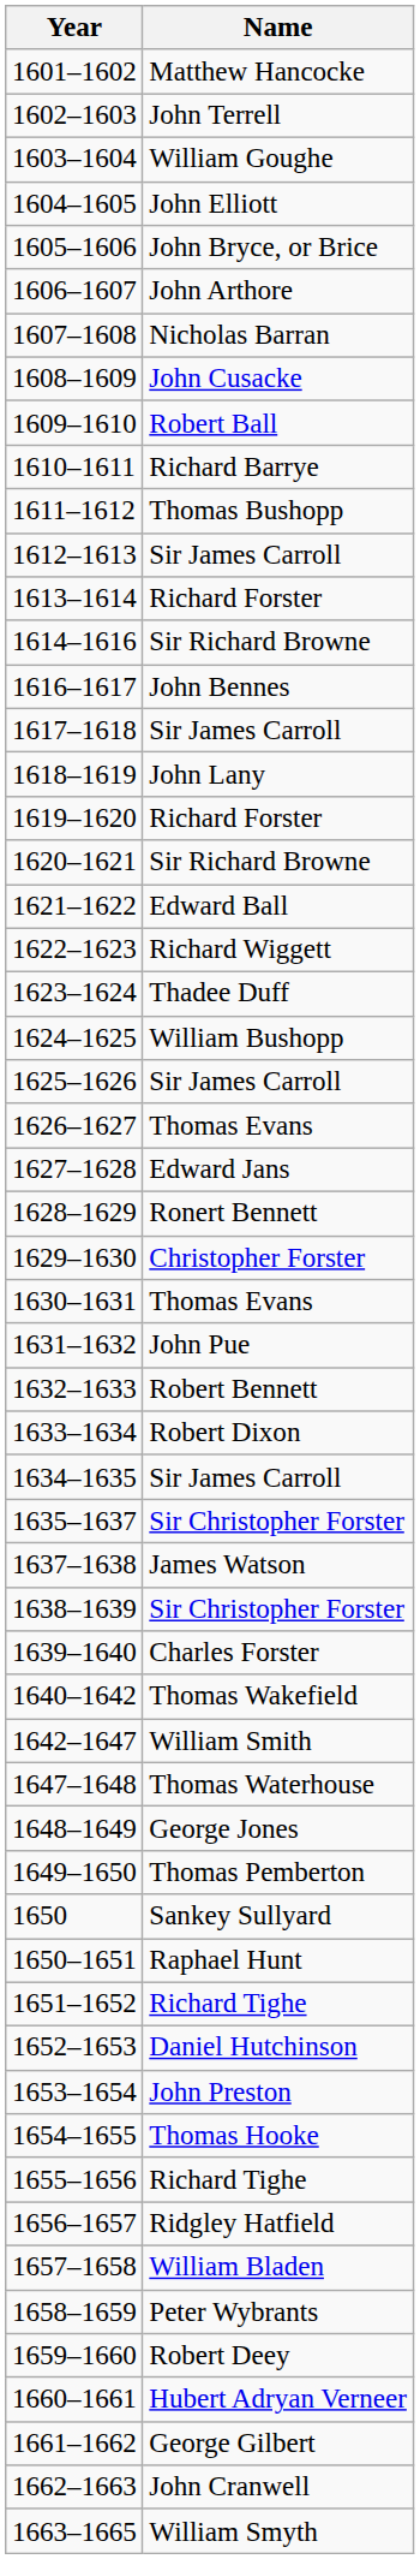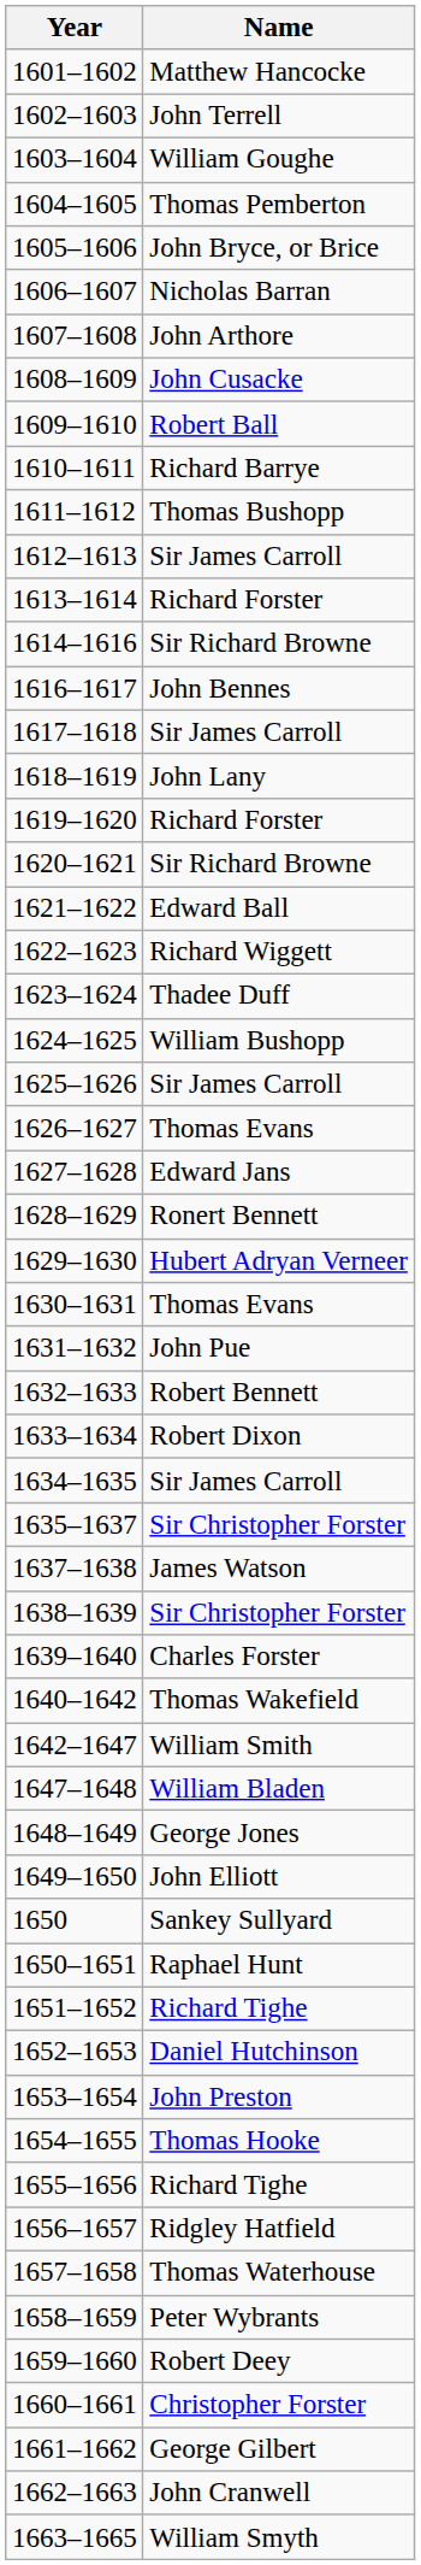 <table class="wikitable">
 <tr>
 <th>Year</th>
 <th>Name</th>
 </tr>
 <tr>
 <td>1601–1602</td>
 <td>Matthew Hancocke</td>
 </tr>
 <tr>
 <td>1602–1603</td>
 <td>John Terrell</td>
 </tr>
 <tr>
 <td>1603–1604</td>
 <td>William Goughe</td>
 </tr>
 <tr>
 <td>1604–1605</td>
-<td>John Elliott</td>
+<td>Thomas Pemberton</td>
 </tr>
 <tr>
 <td>1605–1606</td>
 <td>John Bryce, or Brice</td>
 </tr>
 <tr>
 <td>1606–1607</td>
-<td>John Arthore</td>
+<td>Nicholas Barran</td>
 </tr>
 <tr>
 <td>1607–1608</td>
-<td>Nicholas Barran</td>
+<td>John Arthore</td>
 </tr>
 <tr>
 <td>1608–1609</td>
 <td><a href='#'>John Cusacke</a></td>
 </tr>
 <tr>
 <td>1609–1610</td>
 <td><a href='#'>Robert Ball</a></td>
 </tr>
 <tr>
 <td>1610–1611</td>
 <td>Richard Barrye</td>
 </tr>
 <tr>
 <td>1611–1612</td>
 <td>Thomas Bushopp</td>
 </tr>
 <tr>
 <td>1612–1613</td>
 <td>Sir James Carroll</td>
 </tr>
 <tr>
 <td>1613–1614</td>
 <td>Richard Forster</td>
 </tr>
 <tr>
 <td>1614–1616</td>
 <td>Sir Richard Browne</td>
 </tr>
 <tr>
 <td>1616–1617</td>
 <td>John Bennes</td>
 </tr>
 <tr>
 <td>1617–1618</td>
 <td>Sir James Carroll</td>
 </tr>
 <tr>
 <td>1618–1619</td>
 <td>John Lany</td>
 </tr>
 <tr>
 <td>1619–1620</td>
 <td>Richard Forster</td>
 </tr>
 <tr>
 <td>1620–1621</td>
 <td>Sir Richard Browne</td>
 </tr>
 <tr>
 <td>1621–1622</td>
 <td>Edward Ball</td>
 </tr>
 <tr>
 <td>1622–1623</td>
 <td>Richard Wiggett</td>
 </tr>
 <tr>
 <td>1623–1624</td>
 <td>Thadee Duff</td>
 </tr>
 <tr>
 <td>1624–1625</td>
 <td>William Bushopp</td>
 </tr>
 <tr>
 <td>1625–1626</td>
 <td>Sir James Carroll</td>
 </tr>
 <tr>
 <td>1626–1627</td>
 <td>Thomas Evans</td>
 </tr>
 <tr>
 <td>1627–1628</td>
 <td>Edward Jans</td>
 </tr>
 <tr>
 <td>1628–1629</td>
 <td>Ronert Bennett</td>
 </tr>
 <tr>
 <td>1629–1630</td>
-<td><a href='#'>Christopher Forster</a></td>
+<td><a href='#'>Hubert Adryan Verneer</a></td>
 </tr>
 <tr>
 <td>1630–1631</td>
 <td>Thomas Evans</td>
 </tr>
 <tr>
 <td>1631–1632</td>
 <td>John Pue</td>
 </tr>
 <tr>
 <td>1632–1633</td>
 <td>Robert Bennett</td>
 </tr>
 <tr>
 <td>1633–1634</td>
 <td>Robert Dixon</td>
 </tr>
 <tr>
 <td>1634–1635</td>
 <td>Sir James Carroll</td>
 </tr>
 <tr>
 <td>1635–1637</td>
 <td><a href='#'>Sir Christopher Forster</a></td>
 </tr>
 <tr>
 <td>1637–1638</td>
 <td>James Watson</td>
 </tr>
 <tr>
 <td>1638–1639</td>
 <td><a href='#'>Sir Christopher Forster</a></td>
 </tr>
 <tr>
 <td>1639–1640</td>
 <td>Charles Forster</td>
 </tr>
 <tr>
 <td>1640–1642</td>
 <td>Thomas Wakefield</td>
 </tr>
 <tr>
 <td>1642–1647</td>
 <td>William Smith</td>
 </tr>
 <tr>
 <td>1647–1648</td>
-<td>Thomas Waterhouse</td>
+<td><a href='#'>William Bladen</a></td>
 </tr>
 <tr>
 <td>1648–1649</td>
 <td>George Jones</td>
 </tr>
 <tr>
 <td>1649–1650</td>
-<td>Thomas Pemberton</td>
+<td>John Elliott</td>
 </tr>
 <tr>
 <td>1650</td>
 <td>Sankey Sullyard</td>
 </tr>
 <tr>
 <td>1650–1651</td>
 <td>Raphael Hunt</td>
 </tr>
 <tr>
 <td>1651–1652</td>
 <td><a href='#'>Richard Tighe</a></td>
 </tr>
 <tr>
 <td>1652–1653</td>
 <td><a href='#'>Daniel Hutchinson</a></td>
 </tr>
 <tr>
 <td>1653–1654</td>
 <td><a href='#'>John Preston</a></td>
 </tr>
 <tr>
 <td>1654–1655</td>
 <td><a href='#'>Thomas Hooke</a></td>
 </tr>
 <tr>
 <td>1655–1656</td>
 <td>Richard Tighe</td>
 </tr>
 <tr>
 <td>1656–1657</td>
 <td>Ridgley Hatfield</td>
 </tr>
 <tr>
 <td>1657–1658</td>
-<td><a href='#'>William Bladen</a></td>
+<td>Thomas Waterhouse</td>
 </tr>
 <tr>
 <td>1658–1659</td>
 <td>Peter Wybrants</td>
 </tr>
 <tr>
 <td>1659–1660</td>
 <td>Robert Deey</td>
 </tr>
 <tr>
 <td>1660–1661</td>
-<td><a href='#'>Hubert Adryan Verneer</a></td>
+<td><a href='#'>Christopher Forster</a></td>
 </tr>
 <tr>
 <td>1661–1662</td>
 <td>George Gilbert</td>
 </tr>
 <tr>
 <td>1662–1663</td>
 <td>John Cranwell</td>
 </tr>
 <tr>
 <td>1663–1665</td>
 <td>William Smyth</td>
 </tr>
 </table>
